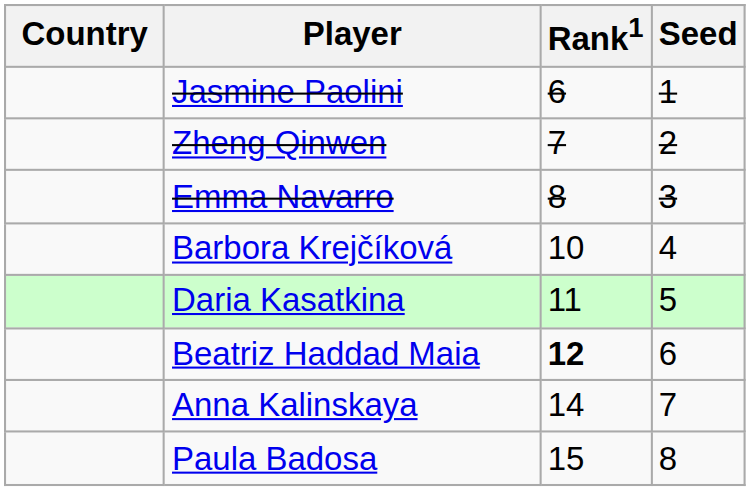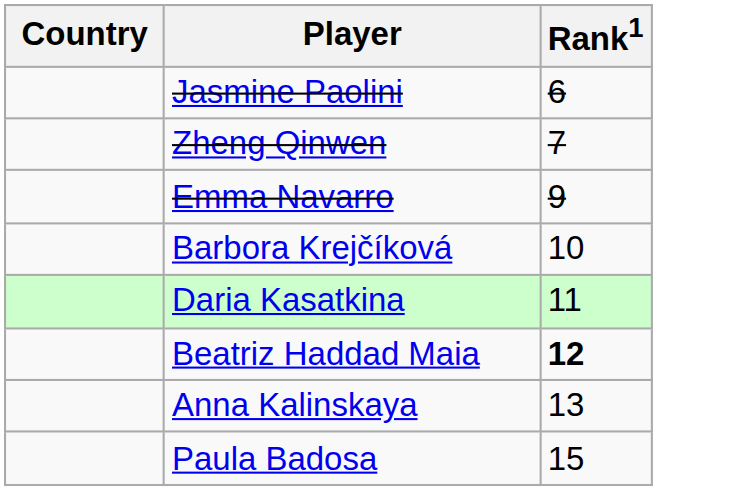 <table class="sortable wikitable">
 <tr>
 <th width="70">Country</th>
 <th width="175">Player</th>
 <th>Rank<sup>1</sup></th>
-<th>Seed</th>
 </tr>
 <tr>
 <td><s></s></td>
 <td><s><a href='#'>Jasmine Paolini</a></s></td>
 <td><s> 6 </s></td>
-<td><s> 1 </s></td>
 </tr>
 <tr>
 <td><s></s></td>
 <td><s><a href='#'>Zheng Qinwen</a></s></td>
 <td><s>7</s></td>
-<td><s>2</s></td>
 </tr>
 <tr>
 <td><s></s></td>
 <td><s><a href='#'>Emma Navarro</a></s></td>
-<td><s> 8 </s></td>
-<td><s> 3 </s></td>
+<td><s> 9 </s></td>
 </tr>
 <tr>
 <td></td>
 <td><a href='#'>Barbora Krejčíková</a></td>
 <td>10</td>
-<td>4</td>
 </tr>
 <tr style="background:#cfc;">
 <td></td>
 <td><a href='#'>Daria Kasatkina</a></td>
 <td>11</td>
-<td>5</td>
 </tr>
 <tr>
 <td></td>
 <td><a href='#'>Beatriz Haddad Maia</a></td>
 <td><strong>12</strong></td>
-<td>6</td>
 </tr>
 <tr>
 <td></td>
 <td><a href='#'>Anna Kalinskaya</a></td>
-<td>14</td>
-<td>7</td>
+<td>13</td>
 </tr>
 <tr>
 <td></td>
 <td><a href='#'>Paula Badosa</a></td>
 <td>15</td>
-<td>8</td>
 </tr>
 </table>
